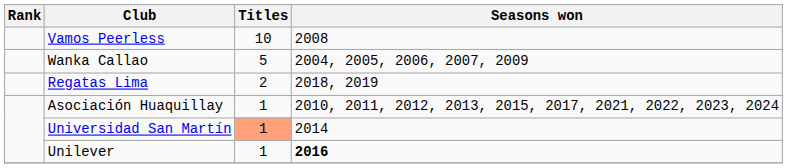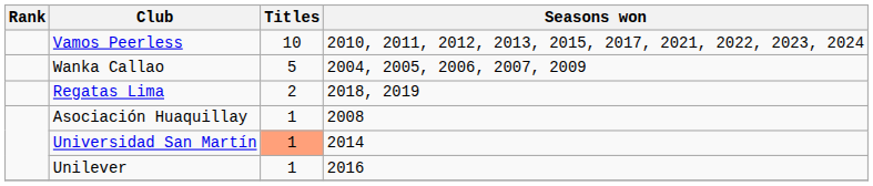 <table class="wikitable sortable plainrowheaders">
 <tr>
 <th>Rank</th>
 <th scope=col>Club</th>
 <th scope=col>Titles</th>
 <th scope=col>Seasons won</th>
 </tr>
 <tr>
 <td rowspan="1"></td>
 <td><a href='#'>Vamos Peerless</a></td>
 <td align=center>10</td>
-<td>2008</td>
+<td>2010, 2011, 2012, 2013, 2015, 2017, 2021, 2022, 2023, 2024</td>
 </tr>
 <tr>
 <td rowspan="1"></td>
 <td>Wanka Callao</td>
 <td align=center>5</td>
 <td>2004, 2005, 2006, 2007, 2009</td>
 </tr>
 <tr>
 <td rowspan="1"></td>
 <td><a href='#'>Regatas Lima</a></td>
 <td align=center>2</td>
 <td>2018, 2019</td>
 </tr>
 <tr>
 <td rowspan="3"></td>
 <td>Asociación Huaquillay</td>
 <td align=center>1</td>
-<td>2010, 2011, 2012, 2013, 2015, 2017, 2021, 2022, 2023, 2024</td>
+<td>2008</td>
 </tr>
 <tr>
 <td><a href='#'>Universidad San Martín</a></td>
 <td align=center style="background: lightsalmon;">1</td>
 <td>2014</td>
 </tr>
 <tr>
 <td>Unilever</td>
 <td align=center>1</td>
-<td><strong>2016</strong></td>
+<td>2016</td>
 </tr>
 <tr>
 </tr>
 </table>
